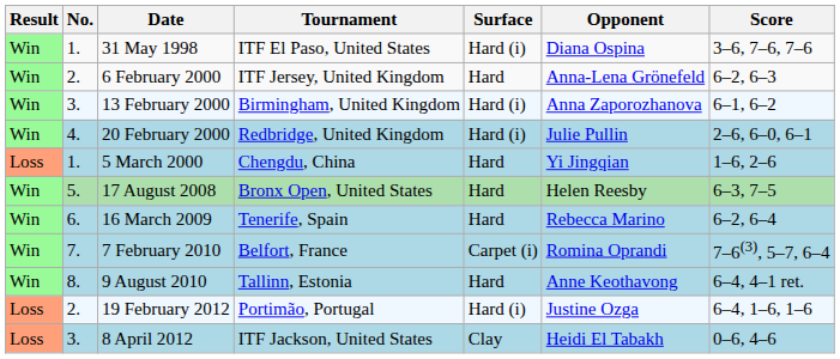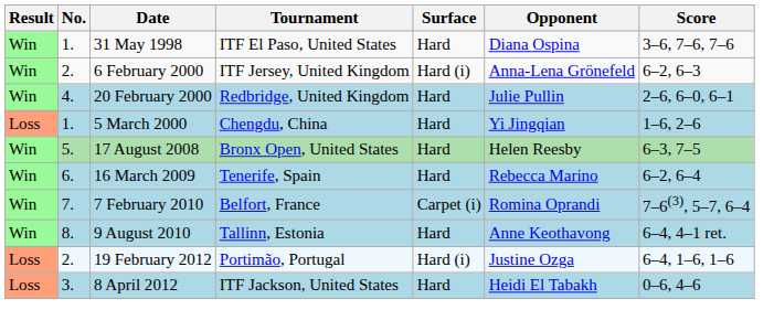 <table class="sortable wikitable">
 <tr>
 <th>Result</th>
 <th>No.</th>
 <th>Date</th>
 <th>Tournament</th>
 <th>Surface</th>
 <th>Opponent</th>
 <th class="unsortable">Score</th>
 </tr>
 <tr>
 <td bgcolor="98FB98">Win</td>
 <td>1.</td>
 <td>31 May 1998</td>
 <td>ITF El Paso, United States</td>
-<td>Hard (i)</td>
+<td>Hard</td>
 <td> <a href='#'>Diana Ospina</a></td>
 <td>3–6, 7–6, 7–6</td>
 </tr>
 <tr>
 <td bgcolor="98FB98">Win</td>
 <td>2.</td>
 <td>6 February 2000</td>
 <td>ITF Jersey, United Kingdom</td>
-<td>Hard</td>
+<td>Hard (i)</td>
 <td> <a href='#'>Anna-Lena Grönefeld</a></td>
 <td>6–2, 6–3</td>
-</tr>
-<tr bgcolor=#f0f8ff>
-<td bgcolor="98FB98">Win</td>
-<td>3.</td>
-<td>13 February 2000</td>
-<td><a href='#'>Birmingham</a>, United Kingdom</td>
-<td>Hard (i)</td>
-<td> <a href='#'>Anna Zaporozhanova</a></td>
-<td>6–1, 6–2</td>
 </tr>
 <tr bgcolor=lightblue>
 <td bgcolor="98FB98">Win</td>
 <td>4.</td>
 <td>20 February 2000</td>
 <td><a href='#'>Redbridge</a>, United Kingdom</td>
-<td>Hard (i)</td>
+<td>Hard</td>
 <td> <a href='#'>Julie Pullin</a></td>
 <td>2–6, 6–0, 6–1</td>
 </tr>
 <tr bgcolor=lightblue>
 <td bgcolor="FFA07A">Loss</td>
 <td>1.</td>
 <td>5 March 2000</td>
 <td><a href='#'>Chengdu</a>, China</td>
 <td>Hard</td>
 <td> <a href='#'>Yi Jingqian</a></td>
 <td>1–6, 2–6</td>
 </tr>
 <tr bgcolor=#ADDFAD>
 <td bgcolor="98FB98">Win</td>
 <td>5.</td>
 <td>17 August 2008</td>
 <td><a href='#'>Bronx Open</a>, United States</td>
 <td>Hard</td>
 <td> Helen Reesby</td>
 <td>6–3, 7–5</td>
 </tr>
 <tr bgcolor=lightblue>
 <td bgcolor="98FB98">Win</td>
 <td>6.</td>
 <td>16 March 2009</td>
 <td><a href='#'>Tenerife</a>, Spain</td>
 <td>Hard</td>
 <td> <a href='#'>Rebecca Marino</a></td>
 <td>6–2, 6–4</td>
 </tr>
 <tr bgcolor=lightblue>
 <td bgcolor="98FB98">Win</td>
 <td>7.</td>
 <td>7 February 2010</td>
 <td><a href='#'>Belfort</a>, France</td>
 <td>Carpet (i)</td>
 <td> <a href='#'>Romina Oprandi</a></td>
 <td>7–6<sup>(3)</sup>, 5–7, 6–4</td>
 </tr>
 <tr bgcolor=lightblue>
 <td bgcolor="98FB98">Win</td>
 <td>8.</td>
 <td>9 August 2010</td>
 <td><a href='#'>Tallinn</a>, Estonia</td>
 <td>Hard</td>
 <td> <a href='#'>Anne Keothavong</a></td>
 <td>6–4, 4–1 ret.</td>
 </tr>
 <tr bgcolor=#f0f8ff>
 <td bgcolor="FFA07A">Loss</td>
 <td>2.</td>
 <td>19 February 2012</td>
 <td><a href='#'>Portimão</a>, Portugal</td>
 <td>Hard (i)</td>
 <td> <a href='#'>Justine Ozga</a></td>
 <td>6–4, 1–6, 1–6</td>
 </tr>
 <tr bgcolor=lightblue>
 <td bgcolor="FFA07A">Loss</td>
 <td>3.</td>
 <td>8 April 2012</td>
 <td>ITF Jackson, United States</td>
-<td>Clay</td>
+<td>Hard</td>
 <td> <a href='#'>Heidi El Tabakh</a></td>
 <td>0–6, 4–6</td>
 </tr>
 </table>
